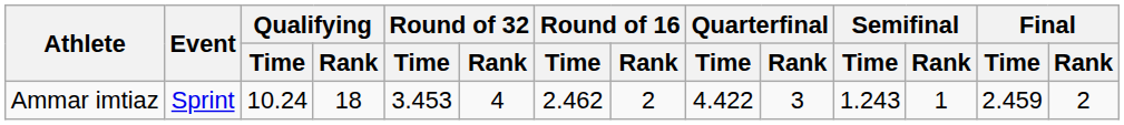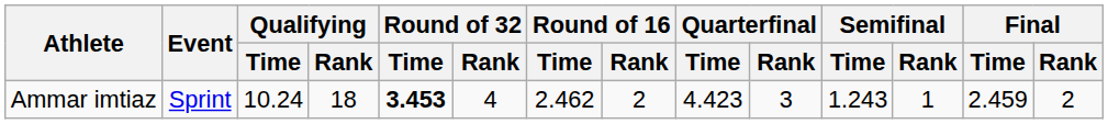 <table class=wikitable style="font-size:95%">
 <tr>
 <th rowspan=2>Athlete</th>
 <th rowspan=2>Event</th>
 <th colspan=2>Qualifying</th>
 <th colspan=2>Round of 32</th>
 <th colspan=2>Round of 16</th>
 <th colspan=2>Quarterfinal</th>
 <th colspan=2>Semifinal</th>
 <th colspan=2>Final</th>
 </tr>
 <tr>
 <th>Time</th>
 <th>Rank</th>
 <th>Time</th>
 <th>Rank</th>
 <th>Time</th>
 <th>Rank</th>
 <th>Time</th>
 <th>Rank</th>
 <th>Time</th>
 <th>Rank</th>
 <th>Time</th>
 <th>Rank</th>
 </tr>
 <tr align=center>
 <td>Ammar imtiaz</td>
 <td><a href='#'>Sprint</a></td>
 <td>10.24</td>
 <td>18</td>
-<td>3.453</td>
+<td><strong>3.453</strong></td>
 <td>4</td>
 <td>2.462</td>
 <td>2</td>
-<td>4.422</td>
+<td>4.423</td>
 <td>3</td>
 <td>1.243</td>
 <td>1</td>
 <td>2.459</td>
 <td>2</td>
 </tr>
 </table>
